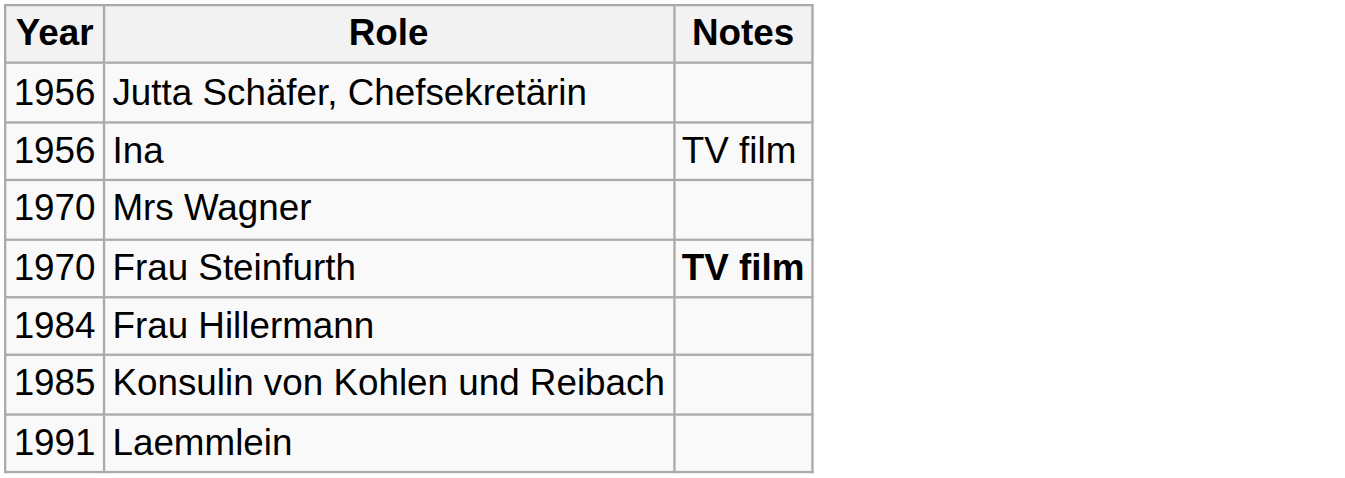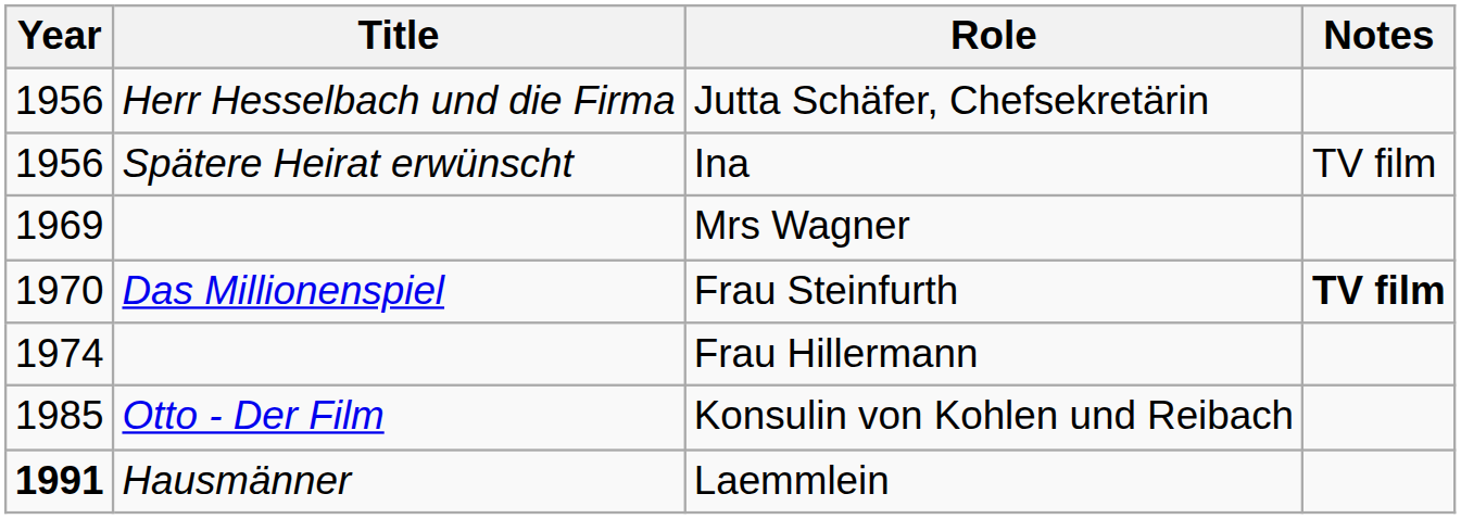 <table class="wikitable">
 <tr>
 <th>Year</th>
+<th>Title</th>
 <th>Role</th>
 <th>Notes</th>
 </tr>
 <tr>
 <td>1956</td>
+<td><em>Herr Hesselbach und die Firma</em></td>
 <td>Jutta Schäfer, Chefsekretärin</td>
 <td></td>
 </tr>
 <tr>
 <td>1956</td>
+<td><em>Spätere Heirat erwünscht</em></td>
 <td>Ina</td>
 <td>TV film</td>
 </tr>
 <tr>
-<td>1970</td>
+<td>1969</td>
+<td><em></em></td>
 <td>Mrs Wagner</td>
 <td></td>
 </tr>
 <tr>
 <td>1970</td>
+<td><em><a href='#'>Das Millionenspiel</a></em></td>
 <td>Frau Steinfurth</td>
 <td><strong>TV film</strong></td>
 </tr>
 <tr>
-<td>1984</td>
+<td>1974</td>
+<td><em></em></td>
 <td>Frau Hillermann</td>
 <td></td>
 </tr>
 <tr>
 <td>1985</td>
+<td><em><a href='#'>Otto - Der Film</a></em></td>
 <td>Konsulin von Kohlen und Reibach</td>
 <td></td>
 </tr>
 <tr>
-<td>1991</td>
+<td><strong>1991</strong></td>
+<td><em>Hausmänner</em></td>
 <td>Laemmlein</td>
 <td></td>
 </tr>
 </table>
